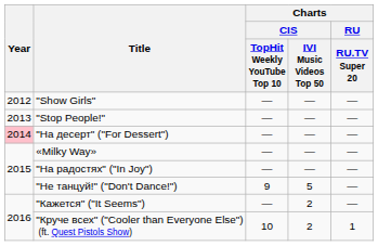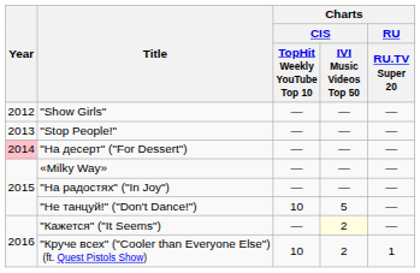 <table class="wikitable">
 <tr>
 <th rowspan="3">Year</th>
 <th rowspan="3">Title</th>
 <th colspan="3">Charts</th>
 </tr>
 <tr>
 <th colspan="2" align="center"><a href='#'>CIS</a></th>
 <th colspan="1" align="center"><a href='#'>RU</a></th>
 </tr>
 <tr>
 <th style="width:3.5em;"><a href='#'>TopHit</a><br><small>Weekly<br>YouTube<br>Top 10<br></small></th>
 <th style="width:3.5em;"><a href='#'>IVI</a><br><small>Music<br>Videos<br>Top 50</small><br></th>
 <th style="width:3.5em;"><a href='#'>RU.TV</a><br><small>Super 20<br></small></th>
 </tr>
 <tr>
 <td align="center">2012</td>
 <td>"Show Girls"</td>
 <td align="center">—</td>
 <td align="center">—</td>
 <td align="center">—</td>
 </tr>
 <tr>
 <td align="center">2013</td>
 <td>"Stop People!"</td>
 <td align="center">—</td>
 <td align="center">—</td>
 <td align="center">—</td>
 </tr>
 <tr>
 <td rowspan="1" align="center" style="background: pink;">2014</td>
 <td>"На десерт" ("For Dessert")</td>
 <td align="center">—</td>
 <td align="center">—</td>
 <td align="center">—</td>
 </tr>
 <tr>
 <td rowspan="3" align="center">2015</td>
 <td>«Milky Way»</td>
 <td align="center">—</td>
 <td align="center">—</td>
 <td align="center">—</td>
 </tr>
 <tr>
 <td>"На радостях" ("In Joy")</td>
 <td align="center">—</td>
 <td align="center">—</td>
 <td align="center">—</td>
 </tr>
 <tr>
 <td>"Не танцуй!" ("Don't Dance!")</td>
-<td align="center">9</td>
+<td align="center">10</td>
 <td align="center">5</td>
 <td align="center">—</td>
 </tr>
 <tr>
 <td rowspan="3" align="center">2016</td>
 <td>"Кажется" ("It Seems")</td>
 <td align="center">—</td>
-<td align="center">2</td>
+<td align="center" style="background: lightyellow;">2</td>
 <td align="center">—</td>
 </tr>
 <tr>
 <td>"Круче всех" ("Cooler than Everyone Else")<br><small> (ft. <a href='#'>Quest Pistols Show</a>)</small></td>
 <td align="center">10</td>
 <td align="center">2</td>
 <td align="center">1</td>
 </tr>
 </table>
